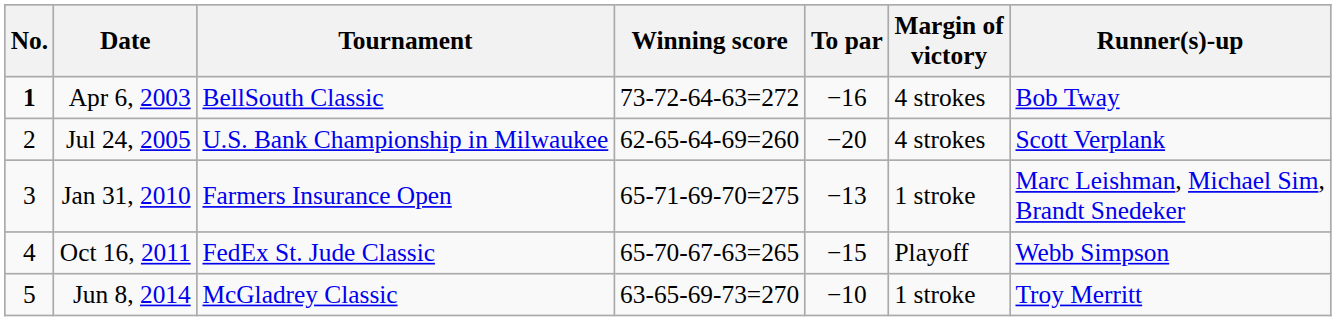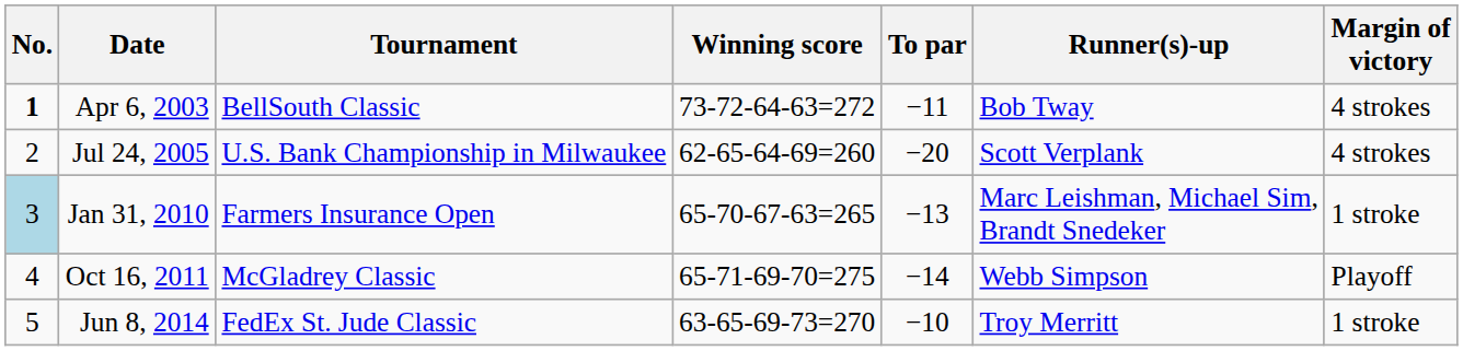 <table class="wikitable" style="font-size:95%;">
 <tr>
 <th>No.</th>
 <th>Date</th>
 <th>Tournament</th>
 <th>Winning score</th>
 <th>To par</th>
+<th>Runner(s)-up</th>
 <th>Margin of<br>victory</th>
-<th>Runner(s)-up</th>
 </tr>
 <tr>
 <td align=center><strong>1</strong></td>
 <td align=right>Apr 6, <a href='#'>2003</a></td>
 <td><a href='#'>BellSouth Classic</a></td>
 <td align=right>73-72-64-63=272</td>
-<td align=center>−16</td>
+<td align=center>−11</td>
+<td> <a href='#'>Bob Tway</a></td>
 <td>4 strokes</td>
-<td> <a href='#'>Bob Tway</a></td>
 </tr>
 <tr>
 <td align=center>2</td>
 <td align=right>Jul 24, <a href='#'>2005</a></td>
 <td><a href='#'>U.S. Bank Championship in Milwaukee</a></td>
 <td align=right>62-65-64-69=260</td>
 <td align=center>−20</td>
+<td> <a href='#'>Scott Verplank</a></td>
 <td>4 strokes</td>
-<td> <a href='#'>Scott Verplank</a></td>
 </tr>
 <tr>
-<td align=center>3</td>
+<td align=center style="background: lightblue;">3</td>
 <td align=right>Jan 31, <a href='#'>2010</a></td>
 <td><a href='#'>Farmers Insurance Open</a></td>
-<td align=right>65-71-69-70=275</td>
+<td align=right>65-70-67-63=265</td>
 <td align=center>−13</td>
+<td> <a href='#'>Marc Leishman</a>,  <a href='#'>Michael Sim</a>,<br> <a href='#'>Brandt Snedeker</a></td>
 <td>1 stroke</td>
-<td> <a href='#'>Marc Leishman</a>,  <a href='#'>Michael Sim</a>,<br> <a href='#'>Brandt Snedeker</a></td>
 </tr>
 <tr>
 <td align=center>4</td>
 <td align=right>Oct 16, <a href='#'>2011</a></td>
-<td><a href='#'>FedEx St. Jude Classic</a></td>
-<td align=right>65-70-67-63=265</td>
-<td align=center>−15</td>
+<td><a href='#'>McGladrey Classic</a></td>
+<td align=right>65-71-69-70=275</td>
+<td align=center>−14</td>
+<td> <a href='#'>Webb Simpson</a></td>
 <td>Playoff</td>
-<td> <a href='#'>Webb Simpson</a></td>
 </tr>
 <tr>
 <td align=center>5</td>
 <td align=right>Jun 8, <a href='#'>2014</a></td>
-<td><a href='#'>McGladrey Classic</a></td>
+<td><a href='#'>FedEx St. Jude Classic</a></td>
 <td align=right>63-65-69-73=270</td>
 <td align=center>−10</td>
+<td> <a href='#'>Troy Merritt</a></td>
 <td>1 stroke</td>
-<td> <a href='#'>Troy Merritt</a></td>
 </tr>
 </table>
